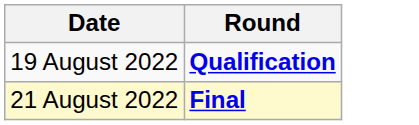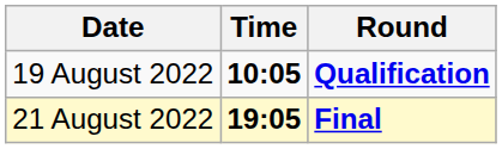 <table class="wikitable">
 <tr>
 <th>Date</th>
+<th>Time</th>
 <th>Round</th>
 </tr>
 <tr>
 <td>19 August 2022</td>
+<td><strong>10:05</strong></td>
 <td><strong><a href='#'>Qualification</a></strong></td>
 </tr>
 <tr style=background:lemonchiffon>
 <td>21 August 2022</td>
+<td><strong>19:05</strong></td>
 <td><strong><a href='#'>Final</a></strong></td>
 </tr>
 </table>
